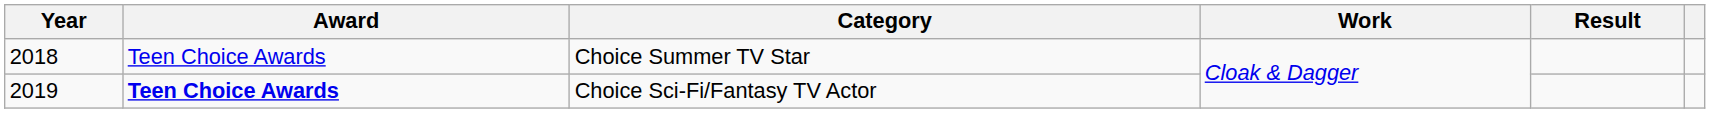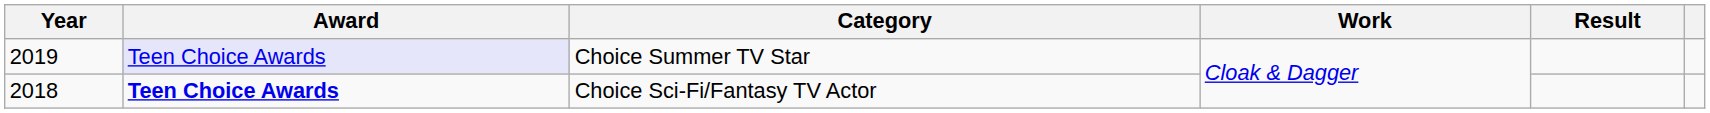 <table class="wikitable sortable" style="width: 99%;">
 <tr>
 <th scope="col">Year</th>
 <th scope="col">Award</th>
 <th scope="col">Category</th>
 <th scope="col">Work</th>
 <th scope="col">Result</th>
 <th scope="col" class="unsortable"></th>
 </tr>
 <tr>
-<td>2018</td>
-<td><a href='#'>Teen Choice Awards</a></td>
+<td>2019</td>
+<td style="background: lavender;"><a href='#'>Teen Choice Awards</a></td>
 <td>Choice Summer TV Star</td>
 <td rowspan=2><em><a href='#'>Cloak & Dagger</a></em></td>
 <td></td>
 <td style="text-align:center;"></td>
 </tr>
 <tr>
-<td>2019</td>
+<td>2018</td>
 <td><strong><a href='#'>Teen Choice Awards</a></strong></td>
 <td>Choice Sci-Fi/Fantasy TV Actor</td>
 <td></td>
 <td style="text-align:center;"></td>
 </tr>
 </table>
